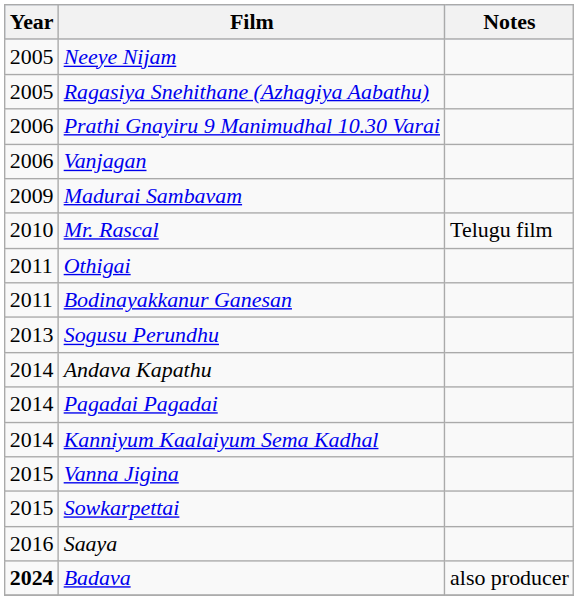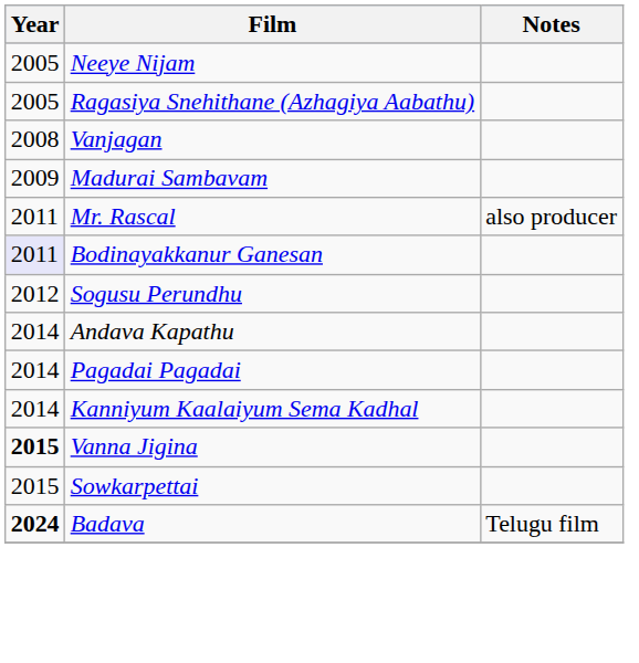 <table class="wikitable">
 <tr style="text-align:center; background:LightSteelBlue; width:60%;">
 <th>Year</th>
 <th>Film</th>
 <th>Notes</th>
 </tr>
 <tr>
 <td>2005</td>
 <td><em><a href='#'>Neeye Nijam</a></em></td>
 <td></td>
 </tr>
 <tr>
 <td>2005</td>
 <td><em><a href='#'>Ragasiya Snehithane (Azhagiya Aabathu)</a></em></td>
 <td></td>
 </tr>
 <tr>
-<td>2006</td>
-<td><em><a href='#'>Prathi Gnayiru 9 Manimudhal 10.30 Varai</a></em></td>
-<td></td>
-</tr>
-<tr>
-<td>2006</td>
+<td>2008</td>
 <td><em><a href='#'>Vanjagan</a></em></td>
 <td></td>
 </tr>
 <tr>
 <td>2009</td>
 <td><em><a href='#'>Madurai Sambavam</a></em></td>
 <td></td>
 </tr>
 <tr>
-<td>2010</td>
+<td>2011</td>
 <td><em><a href='#'>Mr. Rascal</a></em></td>
-<td>Telugu film</td>
+<td>also producer</td>
 </tr>
 <tr>
-<td>2011</td>
-<td><em><a href='#'>Othigai</a></em></td>
-<td></td>
-</tr>
-<tr>
-<td>2011</td>
+<td style="background: lavender;">2011</td>
 <td><em><a href='#'>Bodinayakkanur Ganesan</a></em></td>
 <td></td>
 </tr>
 <tr>
-<td>2013</td>
+<td>2012</td>
 <td><em><a href='#'>Sogusu Perundhu</a></em></td>
 <td></td>
 </tr>
 <tr>
 <td>2014</td>
 <td><em>Andava Kapathu</em></td>
 <td></td>
 </tr>
 <tr>
 <td>2014</td>
 <td><em><a href='#'>Pagadai Pagadai</a></em></td>
 <td></td>
 </tr>
 <tr>
 <td>2014</td>
 <td><em><a href='#'>Kanniyum Kaalaiyum Sema Kadhal</a></em></td>
 <td></td>
 </tr>
 <tr>
-<td>2015</td>
+<td><strong>2015</strong></td>
 <td><em><a href='#'>Vanna Jigina</a></em></td>
 <td></td>
 </tr>
 <tr>
 <td>2015</td>
 <td><em><a href='#'>Sowkarpettai</a></em></td>
 <td></td>
 </tr>
 <tr>
-<td>2016</td>
-<td><em>Saaya</em></td>
-<td></td>
-</tr>
-<tr>
 <td><strong>2024</strong></td>
 <td><em><a href='#'>Badava</a></em></td>
-<td>also producer</td>
+<td>Telugu film</td>
 </tr>
 <tr>
 </tr>
 </table>
